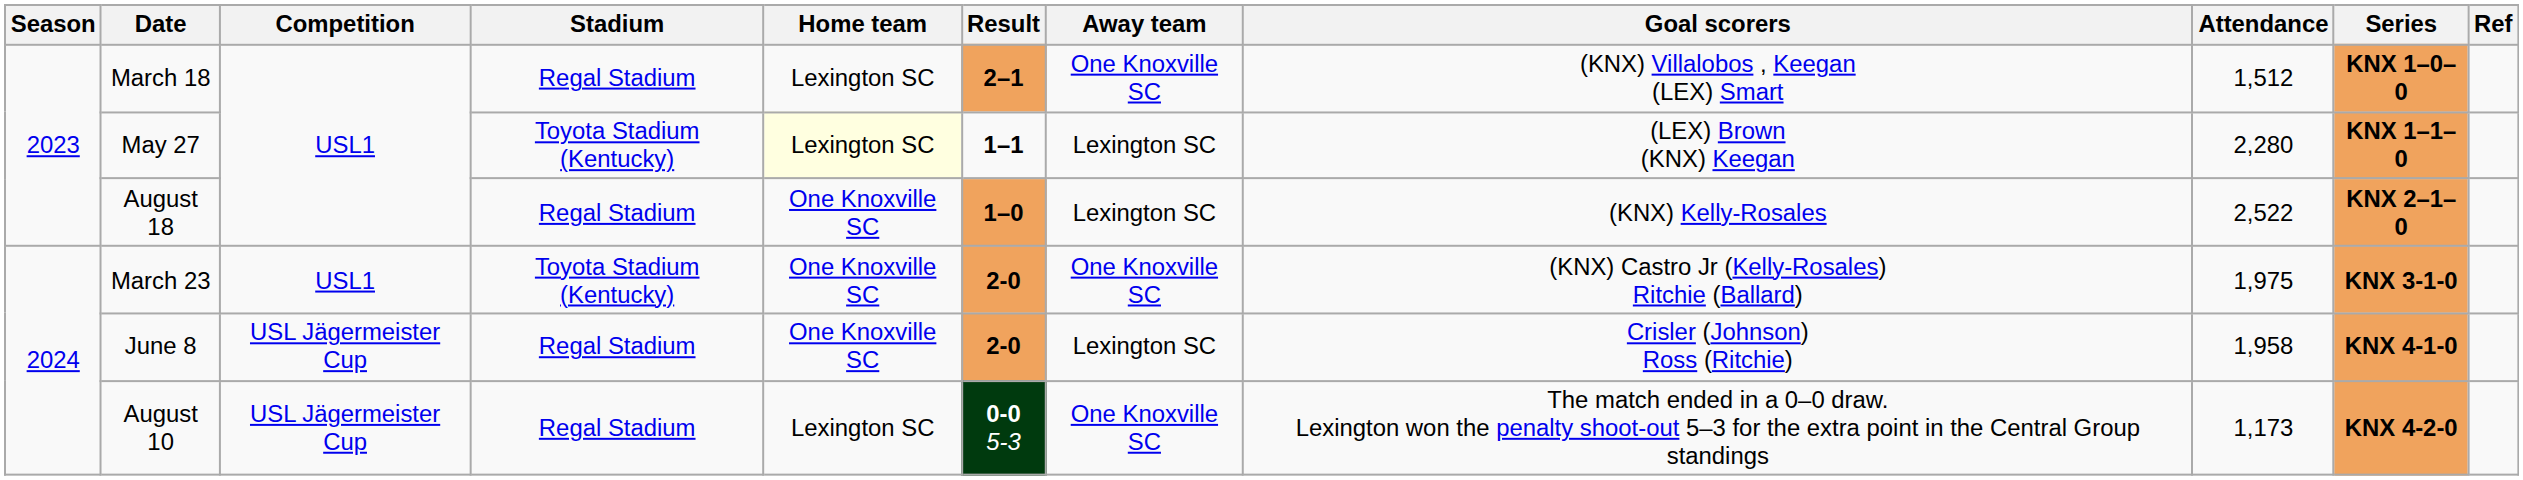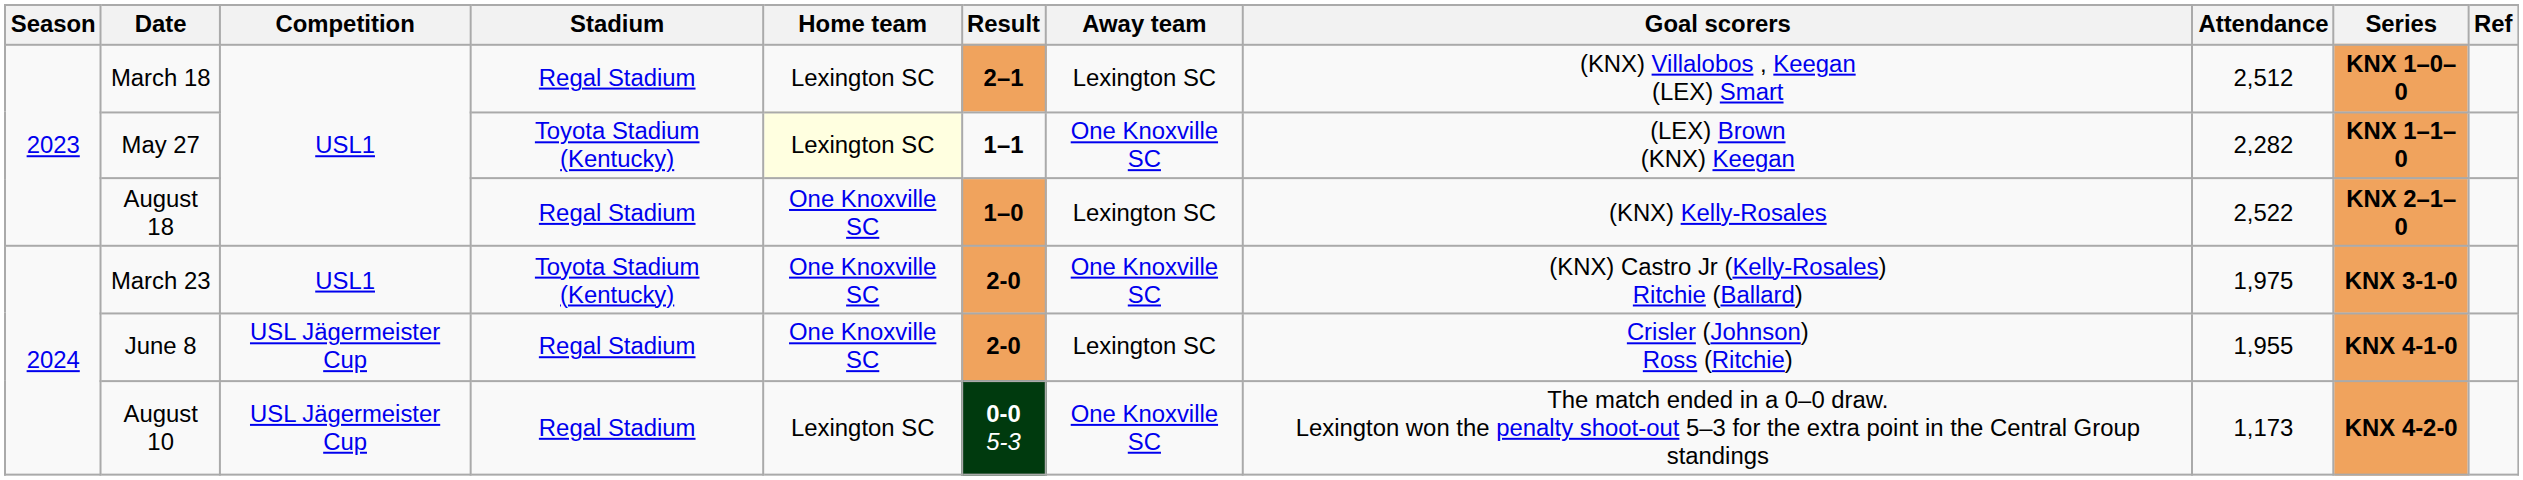 <table class="wikitable" style="text-align: center; width: 100%; font-size: 12px">
 <tr>
 <th>Season</th>
 <th>Date</th>
 <th>Competition</th>
 <th>Stadium</th>
 <th>Home team</th>
 <th>Result</th>
 <th>Away team</th>
 <th>Goal scorers</th>
 <th>Attendance</th>
 <th>Series</th>
 <th>Ref</th>
 </tr>
 <tr>
 <td rowspan="3"><a href='#'>2023</a></td>
 <td>March 18</td>
 <td rowspan="3"><a href='#'>USL1</a></td>
 <td><a href='#'>Regal Stadium</a></td>
 <td>Lexington SC</td>
 <td style="background:#f0a35d;color:black;"><strong>2–1</strong></td>
-<td><a href='#'>One Knoxville SC</a></td>
+<td>Lexington SC</td>
 <td>(KNX) <a href='#'>Villalobos</a> , <a href='#'>Keegan</a> <br>(LEX) <a href='#'>Smart</a> </td>
-<td>1,512</td>
+<td>2,512</td>
 <td style="background:#f0a35d;color:black;"><strong>KNX 1–0–0</strong></td>
 <td></td>
 </tr>
 <tr>
 <td>May 27</td>
 <td><a href='#'>Toyota Stadium (Kentucky)</a></td>
 <td style="background: lightyellow;">Lexington SC</td>
 <td><strong>1–1</strong></td>
-<td>Lexington SC</td>
+<td><a href='#'>One Knoxville SC</a></td>
 <td>(LEX) <a href='#'>Brown</a> <br>(KNX) <a href='#'>Keegan</a> </td>
-<td>2,280</td>
+<td>2,282</td>
 <td style="background:#f0a35d;color:black;"><strong>KNX 1–1–0</strong></td>
 <td><br></td>
 </tr>
 <tr>
 <td>August 18</td>
 <td><a href='#'>Regal Stadium</a></td>
 <td><a href='#'>One Knoxville SC</a></td>
 <td style="background:#f0a35d;color:black;"><strong>1–0</strong></td>
 <td>Lexington SC</td>
 <td>(KNX) <a href='#'>Kelly-Rosales</a> </td>
 <td>2,522</td>
 <td style="background:#f0a35d;color:black;"><strong>KNX 2–1–0</strong></td>
 <td></td>
 </tr>
 <tr>
 <td rowspan="3"><a href='#'>2024</a></td>
 <td>March 23</td>
 <td><a href='#'>USL1</a></td>
 <td><a href='#'>Toyota Stadium (Kentucky)</a></td>
 <td><a href='#'>One Knoxville SC</a></td>
 <td style="background:#f0a35d;color:black;"><strong>2-0</strong></td>
 <td><a href='#'>One Knoxville SC</a></td>
 <td>(KNX) Castro Jr  (<a href='#'>Kelly-Rosales</a>)<br><a href='#'>Ritchie</a>  (<a href='#'>Ballard</a>)</td>
 <td>1,975</td>
 <td style="background:#f0a35d;color:black;"><strong>KNX 3-1-0</strong></td>
 <td></td>
 </tr>
 <tr>
 <td>June 8</td>
 <td><a href='#'>USL Jägermeister Cup</a></td>
 <td><a href='#'>Regal Stadium</a></td>
 <td><a href='#'>One Knoxville SC</a></td>
 <td style="background:#f0a35d;color:black;"><strong>2-0</strong></td>
 <td>Lexington SC</td>
 <td><a href='#'>Crisler</a>  (<a href='#'>Johnson</a>)<br><a href='#'>Ross</a>  (<a href='#'>Ritchie</a>)</td>
-<td>1,958</td>
+<td>1,955</td>
 <td style="background:#f0a35d;color:black;"><strong>KNX 4-1-0</strong></td>
 <td></td>
 </tr>
 <tr>
 <td>August 10</td>
 <td><a href='#'>USL Jägermeister Cup</a></td>
 <td><a href='#'>Regal Stadium</a></td>
 <td>Lexington SC</td>
 <td style="background:#003a0e;color:white;"><strong>0-0</strong><br><em>5-3</em></td>
 <td><a href='#'>One Knoxville SC</a></td>
 <td>The match ended in a 0–0 draw.<br>Lexington won the <a href='#'>penalty shoot-out</a> 5–3 for the extra point in the Central Group standings</td>
 <td>1,173</td>
 <td style="background:#f0a35d;color:black;"><strong>KNX 4-2-0</strong></td>
 <td></td>
 </tr>
 </table>
